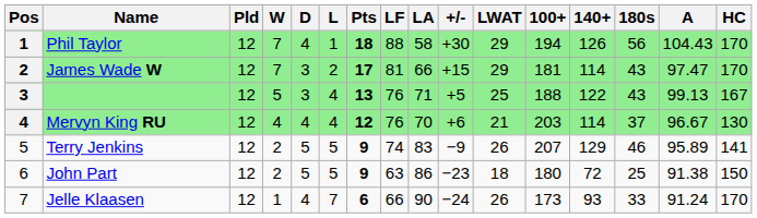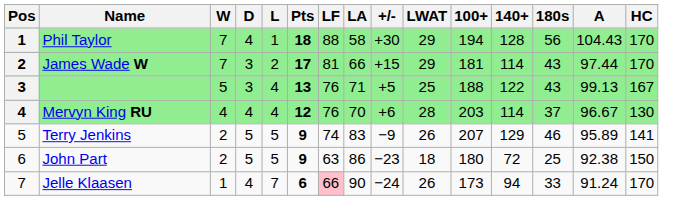 <table class="wikitable" style="text-align:center;">
 <tr>
 <th width=20 abbr="Position">Pos</th>
 <th width=175>Name</th>
-<th width=20 abbr="Played">Pld</th>
 <th width=20 abbr="Won">W</th>
 <th width=20 abbr="Drawn">D</th>
 <th width=20 abbr="Lost">L</th>
 <th width=20 abbr="Points">Pts</th>
 <th width=20 abbr="Legs For">LF</th>
 <th width=20 abbr="Legs Against">LA</th>
 <th width=20 abbr="Leg Difference">+/-</th>
 <th width=20 abbr="Legs Won Against Throw">LWAT</th>
 <th width=20 abbr="Tons">100+</th>
 <th width=20 abbr="Ton Plus">140+</th>
 <th width=20 abbr="Maximums">180s</th>
 <th width=20 abbr="Average">A</th>
 <th width=20 abbr="High Checkout">HC</th>
 </tr>
 <tr bgcolor=lightgreen>
 <th>1</th>
 <td align=left> <a href='#'>Phil Taylor</a></td>
-<td>12</td>
 <td>7</td>
 <td>4</td>
 <td>1</td>
 <td><strong>18</strong></td>
 <td>88</td>
 <td>58</td>
 <td>+30</td>
 <td>29</td>
 <td>194</td>
-<td>126</td>
+<td>128</td>
 <td>56</td>
 <td>104.43</td>
 <td>170</td>
 </tr>
 <tr bgcolor=lightgreen>
 <th>2</th>
 <td align=left> <a href='#'>James Wade</a> <strong>W</strong></td>
-<td>12</td>
 <td>7</td>
 <td>3</td>
 <td>2</td>
 <td><strong>17</strong></td>
 <td>81</td>
 <td>66</td>
 <td>+15</td>
 <td>29</td>
 <td>181</td>
 <td>114</td>
 <td>43</td>
-<td>97.47</td>
+<td>97.44</td>
 <td>170</td>
 </tr>
 <tr bgcolor=lightgreen>
 <th>3</th>
 <td align=left></td>
-<td>12</td>
 <td>5</td>
 <td>3</td>
 <td>4</td>
 <td><strong>13</strong></td>
 <td>76</td>
 <td>71</td>
 <td>+5</td>
 <td>25</td>
 <td>188</td>
 <td>122</td>
 <td>43</td>
 <td>99.13</td>
 <td>167</td>
 </tr>
 <tr bgcolor=lightgreen>
 <th>4</th>
 <td align=left> <a href='#'>Mervyn King</a> <strong>RU</strong></td>
-<td>12</td>
 <td>4</td>
 <td>4</td>
 <td>4</td>
 <td><strong>12</strong></td>
 <td>76</td>
 <td>70</td>
 <td>+6</td>
-<td>21</td>
+<td>28</td>
 <td>203</td>
 <td>114</td>
 <td>37</td>
 <td>96.67</td>
 <td>130</td>
 </tr>
 <tr>
 <td>5</td>
 <td align=left> <a href='#'>Terry Jenkins</a></td>
-<td>12</td>
 <td>2</td>
 <td>5</td>
 <td>5</td>
 <td><strong>9</strong></td>
 <td>74</td>
 <td>83</td>
 <td>−9</td>
 <td>26</td>
 <td>207</td>
 <td>129</td>
 <td>46</td>
 <td>95.89</td>
 <td>141</td>
 </tr>
 <tr>
 <td>6</td>
 <td align=left> <a href='#'>John Part</a></td>
-<td>12</td>
 <td>2</td>
 <td>5</td>
 <td>5</td>
 <td><strong>9</strong></td>
 <td>63</td>
 <td>86</td>
 <td>−23</td>
 <td>18</td>
 <td>180</td>
 <td>72</td>
 <td>25</td>
-<td>91.38</td>
+<td>92.38</td>
 <td>150</td>
 </tr>
 <tr>
 <td>7</td>
 <td align=left> <a href='#'>Jelle Klaasen</a></td>
-<td>12</td>
 <td>1</td>
 <td>4</td>
 <td>7</td>
 <td><strong>6</strong></td>
-<td>66</td>
+<td style="background: pink;">66</td>
 <td>90</td>
 <td>−24</td>
 <td>26</td>
 <td>173</td>
-<td>93</td>
+<td>94</td>
 <td>33</td>
 <td>91.24</td>
 <td>170</td>
 </tr>
 </table>
